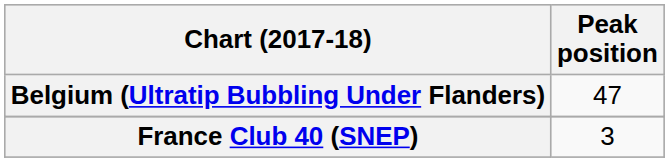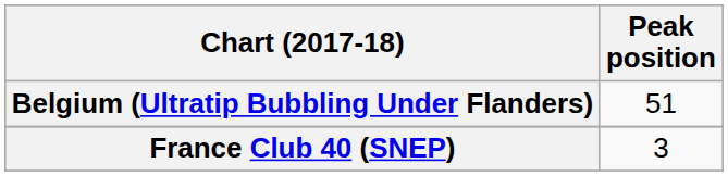 <table class="wikitable sortable plainrowheaders" style="text-align:center">
 <tr>
 <th scope="col">Chart (2017-18)</th>
 <th scope="col">Peak<br>position</th>
 </tr>
 <tr>
 <th scope="row">Belgium (<a href='#'>Ultratip Bubbling Under</a> Flanders)</th>
-<td align="center">47</td>
+<td align="center">51</td>
 </tr>
 <tr>
 </tr>
 <tr>
 </tr>
 <tr>
 <th scope="row">France <a href='#'>Club 40</a> (<a href='#'>SNEP</a>)</th>
 <td>3</td>
 </tr>
 </table>
